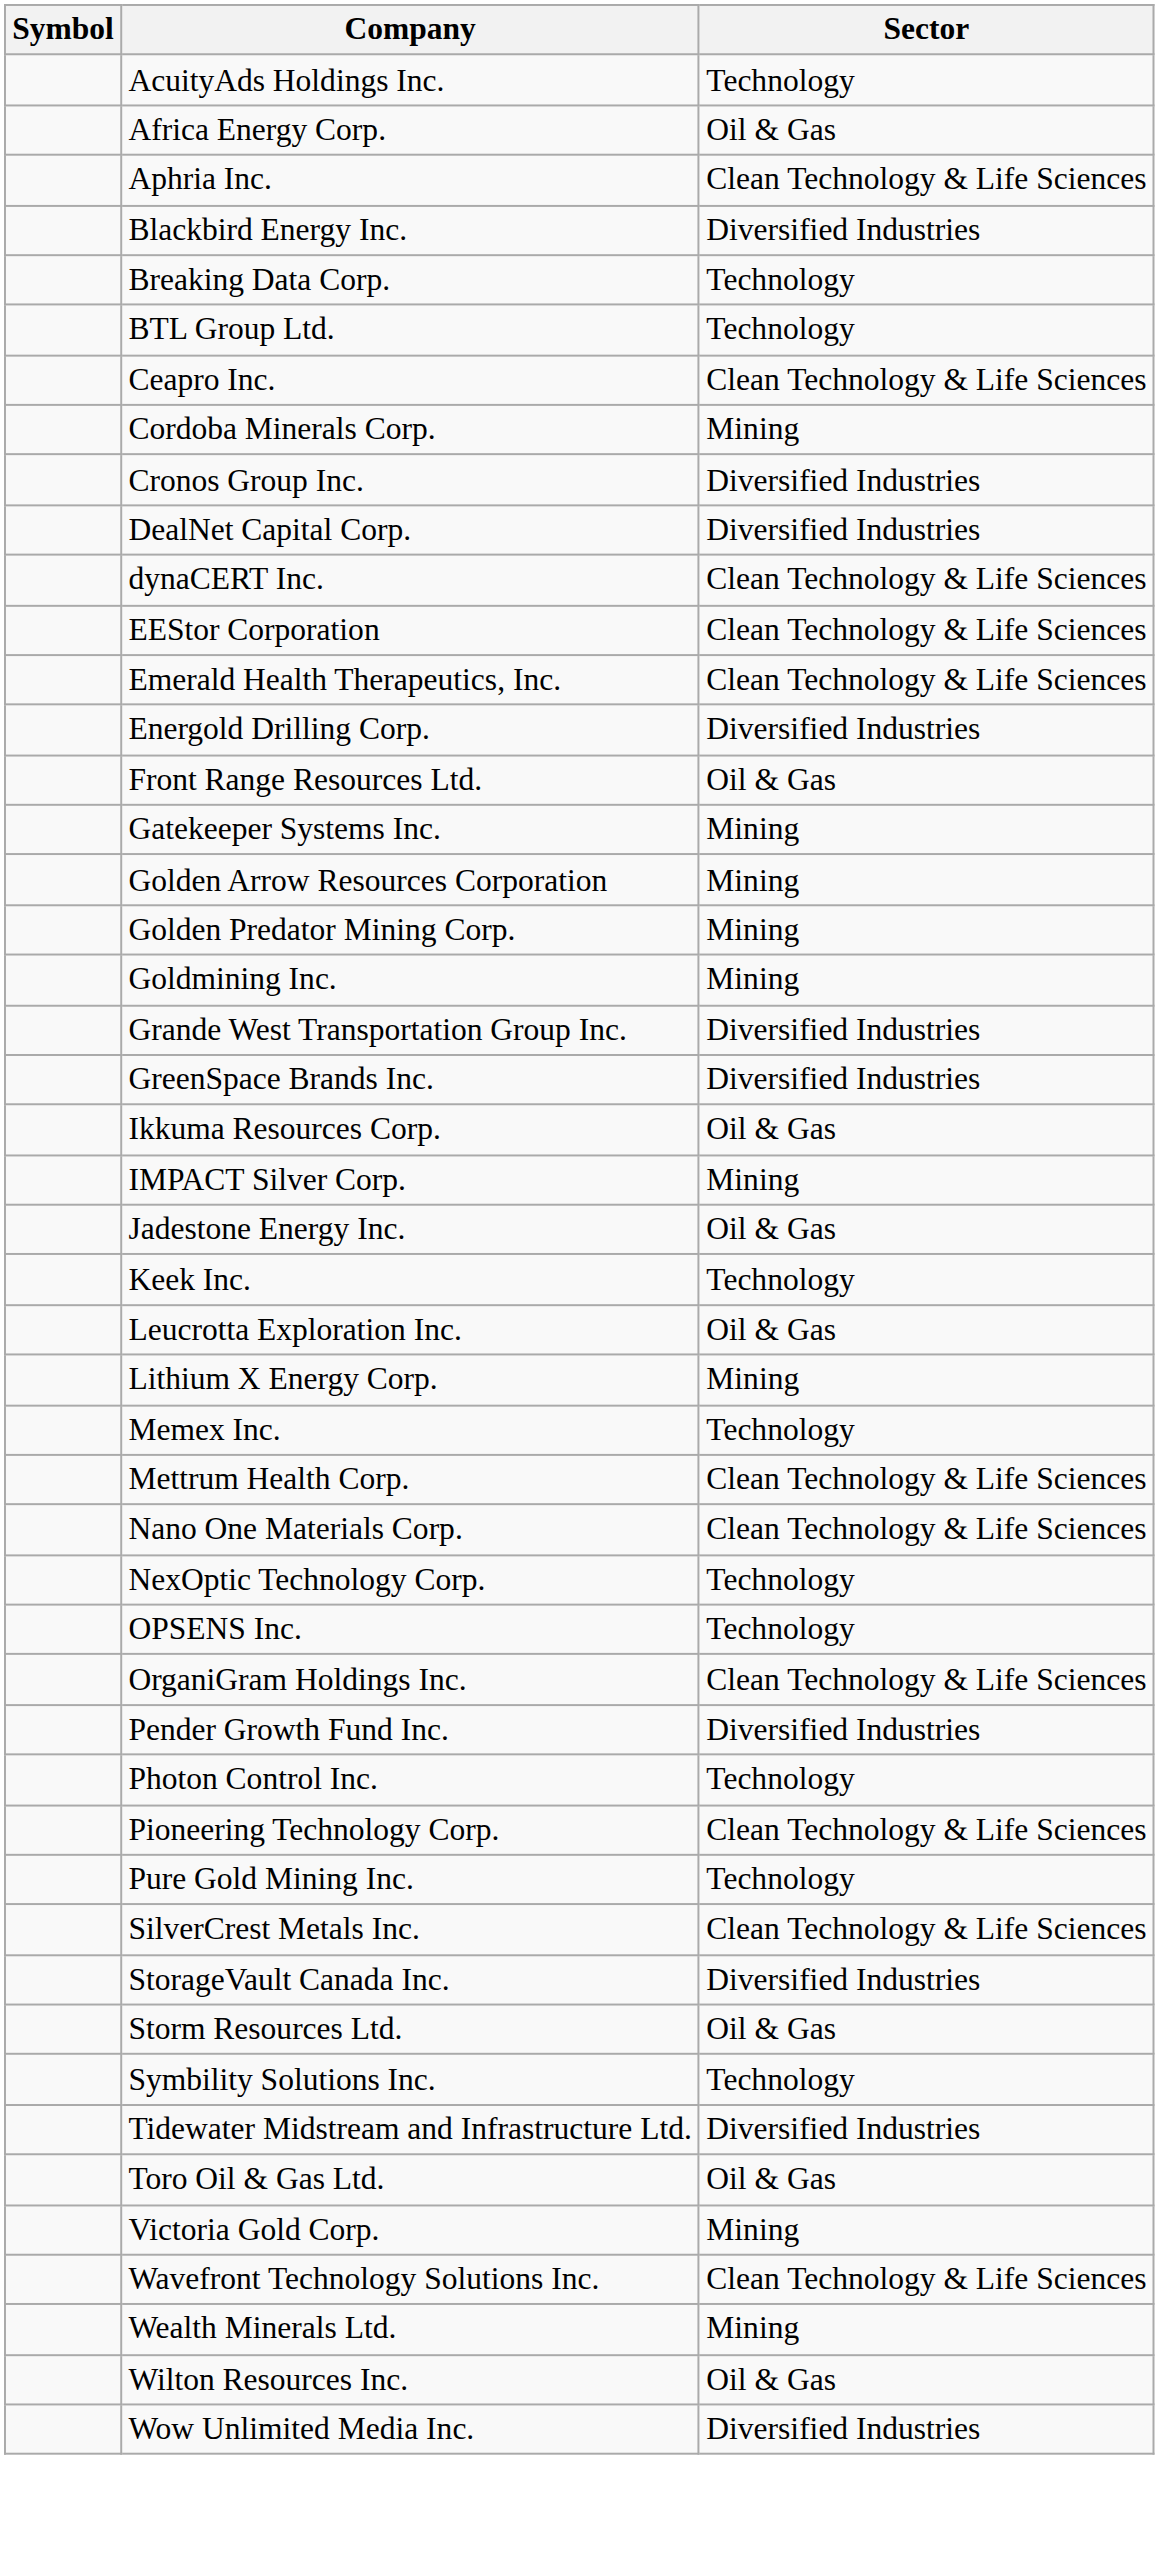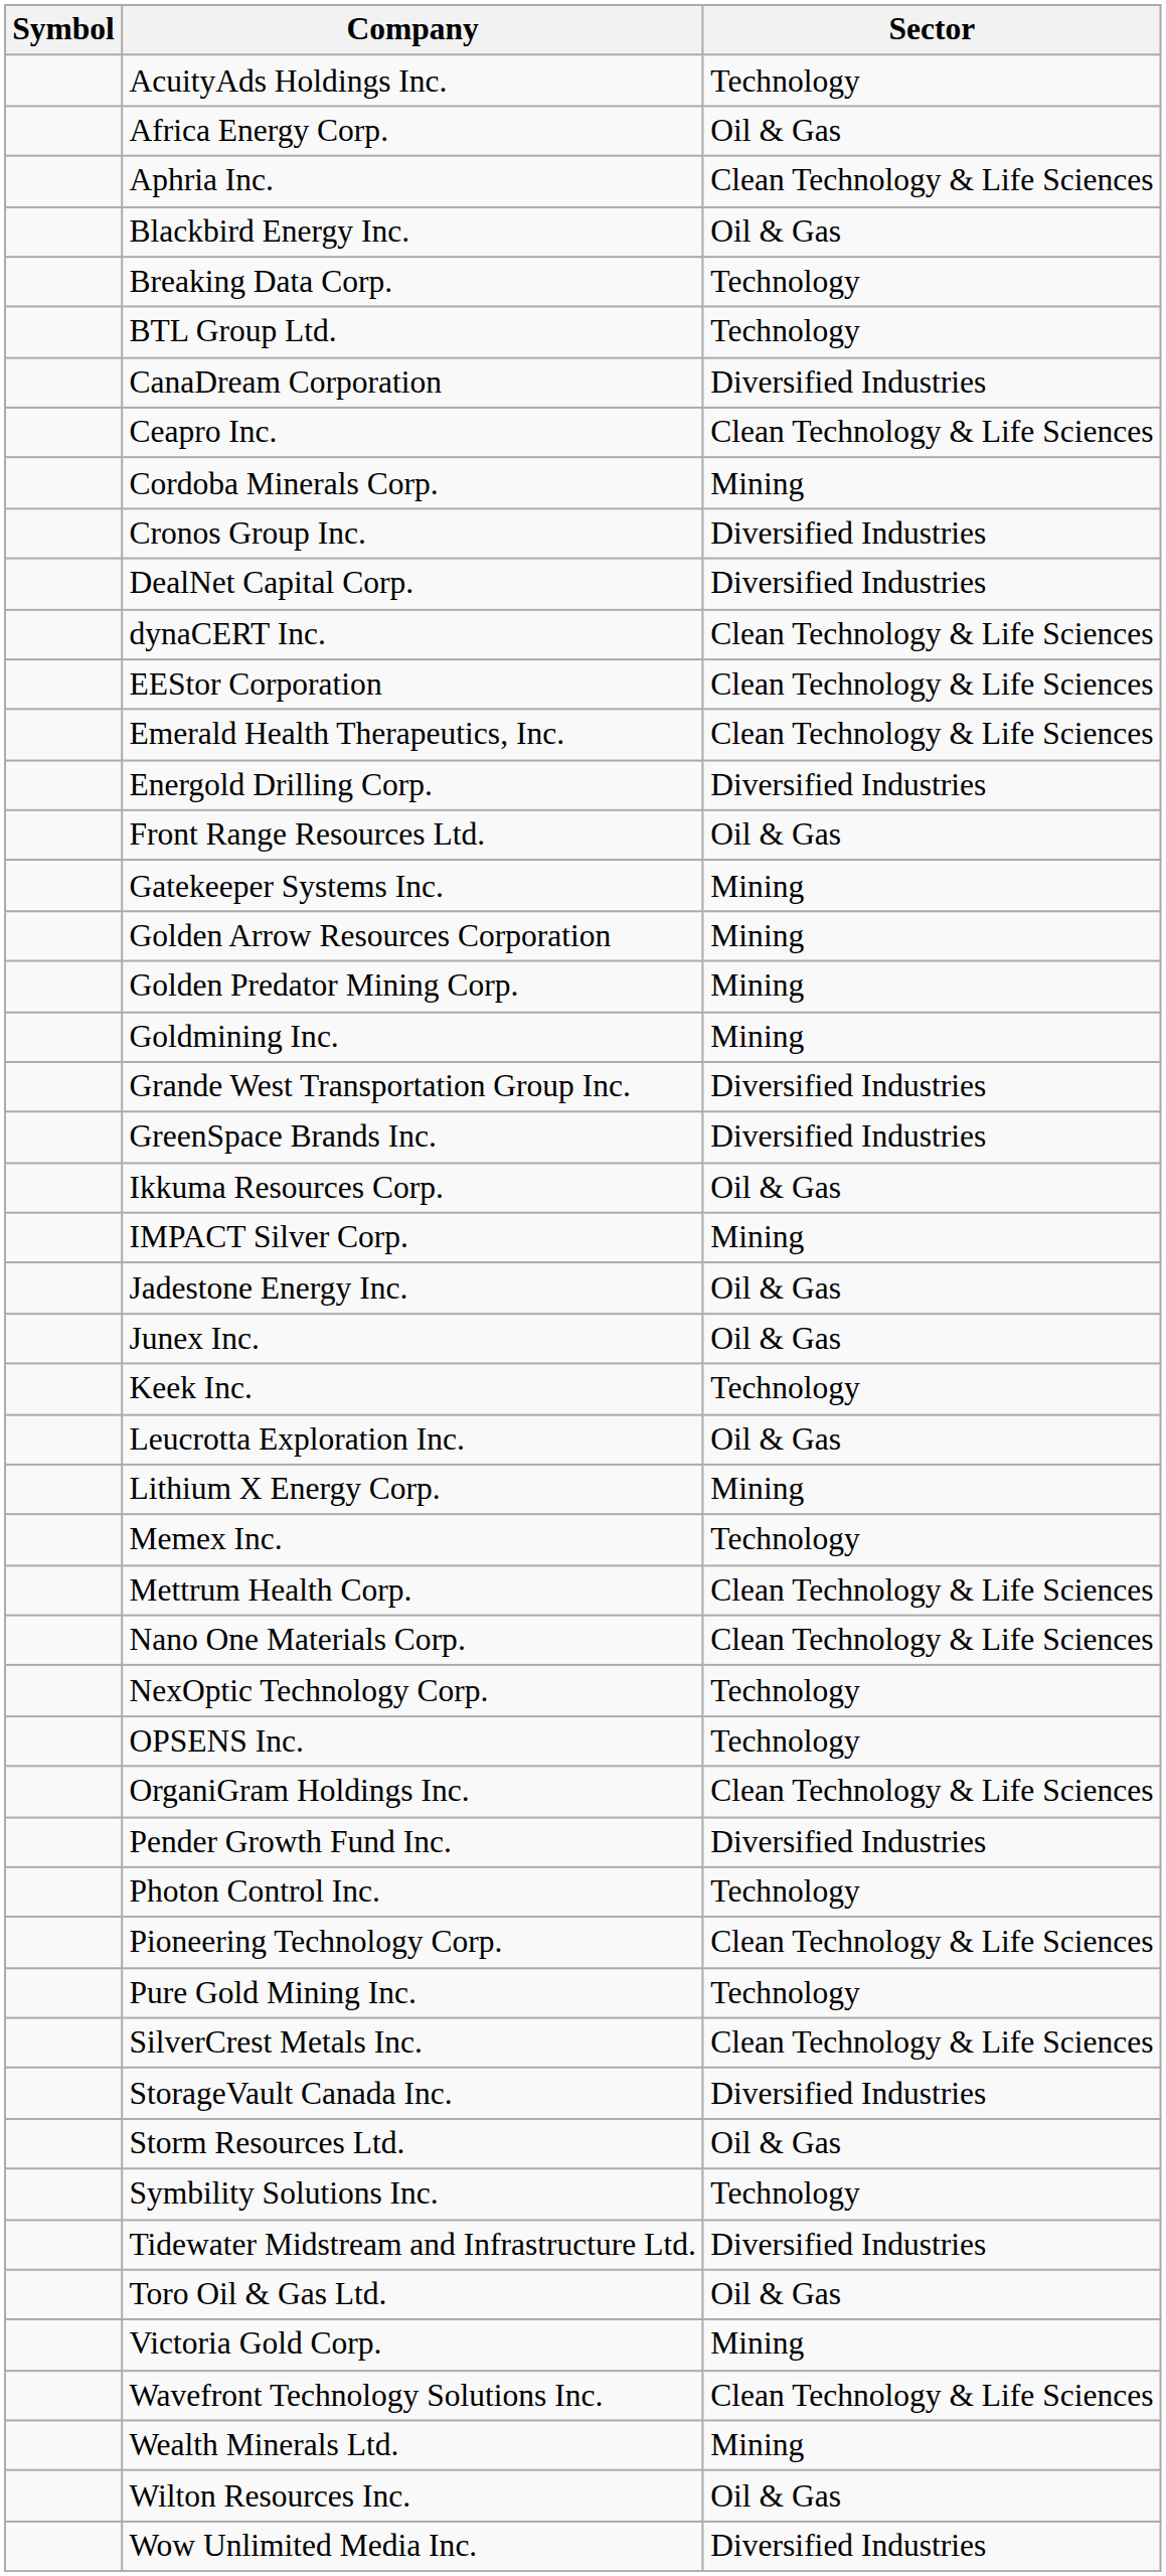 <table class="wikitable sortable">
 <tr>
 <th>Symbol</th>
 <th>Company</th>
 <th>Sector</th>
 </tr>
 <tr>
 <td></td>
 <td>AcuityAds Holdings Inc.</td>
 <td>Technology</td>
 </tr>
 <tr>
 <td></td>
 <td>Africa Energy Corp.</td>
 <td>Oil & Gas</td>
 </tr>
 <tr>
 <td></td>
 <td>Aphria Inc.</td>
 <td>Clean Technology & Life Sciences</td>
 </tr>
 <tr>
 <td></td>
 <td>Blackbird Energy Inc.</td>
-<td>Diversified Industries</td>
+<td>Oil & Gas</td>
 </tr>
 <tr>
 <td></td>
 <td>Breaking Data Corp.</td>
 <td>Technology</td>
 </tr>
 <tr>
 <td></td>
 <td>BTL Group Ltd.</td>
 <td>Technology</td>
+</tr>
+<tr>
+<td></td>
+<td>CanaDream Corporation</td>
+<td>Diversified Industries</td>
 </tr>
 <tr>
 <td></td>
 <td>Ceapro Inc.</td>
 <td>Clean Technology & Life Sciences</td>
 </tr>
 <tr>
 <td></td>
 <td>Cordoba Minerals Corp.</td>
 <td>Mining</td>
 </tr>
 <tr>
 <td></td>
 <td>Cronos Group Inc.</td>
 <td>Diversified Industries</td>
 </tr>
 <tr>
 <td></td>
 <td>DealNet Capital Corp.</td>
 <td>Diversified Industries</td>
 </tr>
 <tr>
 <td></td>
 <td>dynaCERT Inc.</td>
 <td>Clean Technology & Life Sciences</td>
 </tr>
 <tr>
 <td></td>
 <td>EEStor Corporation</td>
 <td>Clean Technology & Life Sciences</td>
 </tr>
 <tr>
 <td></td>
 <td>Emerald Health Therapeutics, Inc.</td>
 <td>Clean Technology & Life Sciences</td>
 </tr>
 <tr>
 <td></td>
 <td>Energold Drilling Corp.</td>
 <td>Diversified Industries</td>
 </tr>
 <tr>
 <td></td>
 <td>Front Range Resources Ltd.</td>
 <td>Oil & Gas</td>
 </tr>
 <tr>
 <td></td>
 <td>Gatekeeper Systems Inc.</td>
 <td>Mining</td>
 </tr>
 <tr>
 <td></td>
 <td>Golden Arrow Resources Corporation</td>
 <td>Mining</td>
 </tr>
 <tr>
 <td></td>
 <td>Golden Predator Mining Corp.</td>
 <td>Mining</td>
 </tr>
 <tr>
 <td></td>
 <td>Goldmining Inc.</td>
 <td>Mining</td>
 </tr>
 <tr>
 <td></td>
 <td>Grande West Transportation Group Inc.</td>
 <td>Diversified Industries</td>
 </tr>
 <tr>
 <td></td>
 <td>GreenSpace Brands Inc.</td>
 <td>Diversified Industries</td>
 </tr>
 <tr>
 <td></td>
 <td>Ikkuma Resources Corp.</td>
 <td>Oil & Gas</td>
 </tr>
 <tr>
 <td></td>
 <td>IMPACT Silver Corp.</td>
 <td>Mining</td>
 </tr>
 <tr>
 <td></td>
 <td>Jadestone Energy Inc.</td>
+<td>Oil & Gas</td>
+</tr>
+<tr>
+<td></td>
+<td>Junex Inc.</td>
 <td>Oil & Gas</td>
 </tr>
 <tr>
 <td></td>
 <td>Keek Inc.</td>
 <td>Technology</td>
 </tr>
 <tr>
 <td></td>
 <td>Leucrotta Exploration Inc.</td>
 <td>Oil & Gas</td>
 </tr>
 <tr>
 <td></td>
 <td>Lithium X Energy Corp.</td>
 <td>Mining</td>
 </tr>
 <tr>
 <td></td>
 <td>Memex Inc.</td>
 <td>Technology</td>
 </tr>
 <tr>
 <td></td>
 <td>Mettrum Health Corp.</td>
 <td>Clean Technology & Life Sciences</td>
 </tr>
 <tr>
 <td></td>
 <td>Nano One Materials Corp.</td>
 <td>Clean Technology & Life Sciences</td>
 </tr>
 <tr>
 <td></td>
 <td>NexOptic Technology Corp.</td>
 <td>Technology</td>
 </tr>
 <tr>
 <td></td>
 <td>OPSENS Inc.</td>
 <td>Technology</td>
 </tr>
 <tr>
 <td></td>
 <td>OrganiGram Holdings Inc.</td>
 <td>Clean Technology & Life Sciences</td>
 </tr>
 <tr>
 <td></td>
 <td>Pender Growth Fund Inc.</td>
 <td>Diversified Industries</td>
 </tr>
 <tr>
 <td></td>
 <td>Photon Control Inc.</td>
 <td>Technology</td>
 </tr>
 <tr>
 <td></td>
 <td>Pioneering Technology Corp.</td>
 <td>Clean Technology & Life Sciences</td>
 </tr>
 <tr>
 <td></td>
 <td>Pure Gold Mining Inc.</td>
 <td>Technology</td>
 </tr>
 <tr>
 <td></td>
 <td>SilverCrest Metals Inc.</td>
 <td>Clean Technology & Life Sciences</td>
 </tr>
 <tr>
 <td></td>
 <td>StorageVault Canada Inc.</td>
 <td>Diversified Industries</td>
 </tr>
 <tr>
 <td></td>
 <td>Storm Resources Ltd.</td>
 <td>Oil & Gas</td>
 </tr>
 <tr>
 <td></td>
 <td>Symbility Solutions Inc.</td>
 <td>Technology</td>
 </tr>
 <tr>
 <td></td>
 <td>Tidewater Midstream and Infrastructure Ltd.</td>
 <td>Diversified Industries</td>
 </tr>
 <tr>
 <td></td>
 <td>Toro Oil & Gas Ltd.</td>
 <td>Oil & Gas</td>
 </tr>
 <tr>
 <td></td>
 <td>Victoria Gold Corp.</td>
 <td>Mining</td>
 </tr>
 <tr>
 <td></td>
 <td>Wavefront Technology Solutions Inc.</td>
 <td>Clean Technology & Life Sciences</td>
 </tr>
 <tr>
 <td></td>
 <td>Wealth Minerals Ltd.</td>
 <td>Mining</td>
 </tr>
 <tr>
 <td></td>
 <td>Wilton Resources Inc.</td>
 <td>Oil & Gas</td>
 </tr>
 <tr>
 <td></td>
 <td>Wow Unlimited Media Inc.</td>
 <td>Diversified Industries</td>
 </tr>
 </table>
